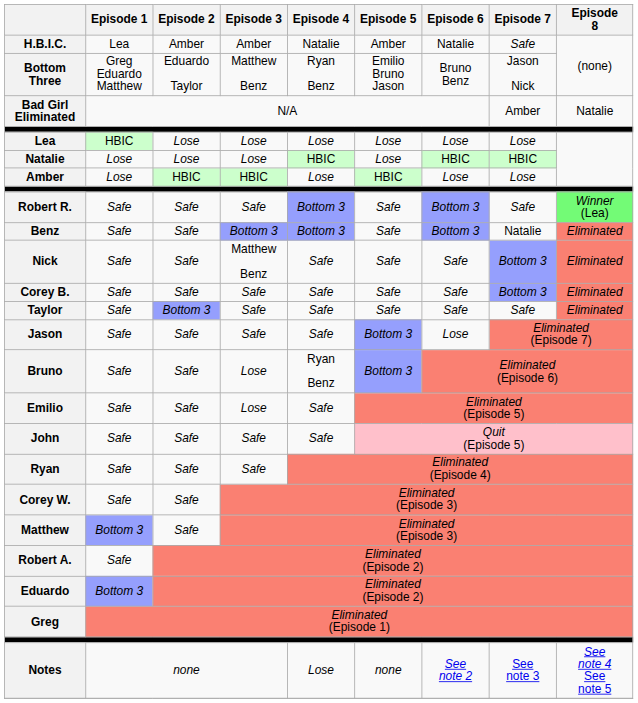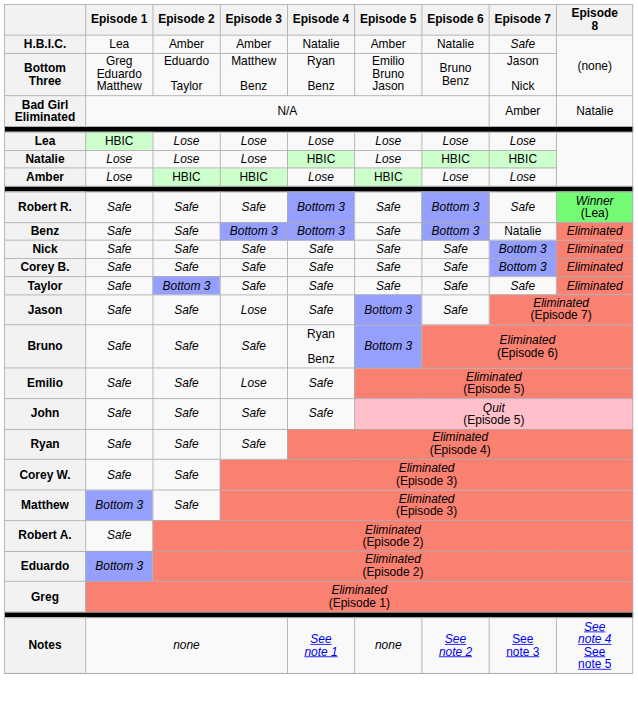 <table class="wikitable" style="text-align:center; width: 60%; font-size:90%; line-height:15px;">
 <tr>
 <th style="width:8%"></th>
 <th style="width:8%;">Episode 1</th>
 <th style="width:8%;">Episode 2</th>
 <th style="width:8%;">Episode 3</th>
 <th style="width:8%;">Episode 4</th>
 <th style="width:8%;">Episode 5</th>
 <th style="width:8%;">Episode 6</th>
 <th style="width:8%;">Episode 7</th>
 <th style="width:8%;">Episode<br>8</th>
 </tr>
 <tr>
 <th>H.B.I.C.</th>
 <td>Lea</td>
 <td>Amber</td>
 <td>Amber</td>
 <td>Natalie</td>
 <td>Amber</td>
 <td>Natalie</td>
 <td><em>Safe</em></td>
 <td rowspan="2">(none)</td>
 </tr>
 <tr>
 <th colspan="1">Bottom Three</th>
 <td>Greg<br>Eduardo<br>Matthew</td>
 <td>Eduardo<br><br>Taylor</td>
 <td>Matthew<br><br>Benz</td>
 <td>Ryan<br><br>Benz</td>
 <td>Emilio<br>Bruno<br>Jason</td>
 <td>Bruno<br>Benz<br></td>
 <td>Jason<br><br>Nick</td>
 </tr>
 <tr>
 <th>Bad Girl Eliminated</th>
 <td colspan="6">N/A</td>
 <td>Amber</td>
 <td>Natalie</td>
 </tr>
 <tr>
 <th style="background:#000;" colspan="11"></th>
 </tr>
 <tr>
 <th>Lea</th>
 <td style="background:#cfc">HBIC</td>
 <td><em>Lose</em></td>
 <td><em>Lose</em></td>
 <td><em>Lose</em></td>
 <td><em>Lose</em></td>
 <td><em>Lose</em></td>
 <td><em>Lose</em></td>
 </tr>
 <tr>
 <th>Natalie</th>
 <td><em>Lose</em></td>
 <td><em>Lose</em></td>
 <td><em>Lose</em></td>
 <td style="background:#cfc">HBIC</td>
 <td><em>Lose</em></td>
 <td style="background:#cfc">HBIC</td>
 <td style="background:#cfc">HBIC</td>
 </tr>
 <tr>
 <th>Amber</th>
 <td><em>Lose</em></td>
 <td style="background:#cfc">HBIC</td>
 <td style="background:#cfc">HBIC</td>
 <td><em>Lose</em></td>
 <td style="background:#cfc">HBIC</td>
 <td><em>Lose</em></td>
 <td><em>Lose</em></td>
 </tr>
 <tr>
 <th style="background:#000;" colspan="11"></th>
 </tr>
 <tr>
 <th>Robert R.</th>
 <td><em>Safe</em></td>
 <td><em>Safe</em></td>
 <td><em>Safe</em></td>
 <td style="background:#959FFD;"><em>Bottom 3</em></td>
 <td><em>Safe</em></td>
 <td style="background:#959FFD;"><em>Bottom 3</em></td>
 <td><em>Safe</em></td>
 <td style="background:#73fb76;"><em>Winner</em><br>(Lea)</td>
 </tr>
 <tr>
 <th>Benz</th>
 <td><em>Safe</em></td>
 <td><em>Safe</em></td>
 <td style="background:#959FFD;"><em>Bottom 3</em></td>
 <td style="background:#959FFD;"><em>Bottom 3</em></td>
 <td><em>Safe</em></td>
 <td style="background:#959FFD;"><em>Bottom 3</em></td>
 <td>Natalie</td>
 <td style="background:#FA8072; text-align:center;"><em>Eliminated<br></em></td>
 </tr>
 <tr>
 <th>Nick</th>
 <td><em>Safe</em></td>
 <td><em>Safe</em></td>
-<td>Matthew<br><br>Benz</td>
+<td><em>Safe</em></td>
 <td><em>Safe</em></td>
 <td><em>Safe</em></td>
 <td><em> Safe </em></td>
 <td style="background:#959FFD;"><em>Bottom 3</em></td>
 <td style="background:#FA8072; text-align:center;"><em>Eliminated</em><br></td>
 </tr>
 <tr>
 <th>Corey B.</th>
 <td><em>Safe</em></td>
 <td><em>Safe</em></td>
 <td><em>Safe</em></td>
 <td><em>Safe</em></td>
 <td><em>Safe</em></td>
 <td><em>Safe</em></td>
 <td style="background:#959FFD;"><em>Bottom 3</em></td>
 <td style="background:#FA8072; text-align:center;"><em>Eliminated</em><br></td>
 </tr>
 <tr>
 <th>Taylor</th>
 <td><em>Safe</em></td>
 <td style="background:#959FFD;"><em>Bottom 3</em></td>
 <td><em>Safe</em></td>
 <td><em>Safe</em></td>
 <td><em>Safe</em></td>
 <td><em>Safe</em></td>
 <td><em>Safe</em></td>
 <td style="background:#FA8072; text-align:center;"><em>Eliminated</em><br></td>
 </tr>
 <tr>
 <th>Jason</th>
 <td><em>Safe</em></td>
 <td><em>Safe</em></td>
-<td><em>Safe</em></td>
+<td><em>Lose</em></td>
 <td><em>Safe</em></td>
 <td style="background:#959FFD;"><em>Bottom 3</em></td>
-<td><em>Lose</em></td>
+<td><em>Safe</em></td>
 <td style="background:#FA8072; text-align:center;" colspan=2><em>Eliminated</em><br>(Episode 7)</td>
 </tr>
 <tr>
 <th>Bruno</th>
 <td><em>Safe</em></td>
 <td><em>Safe</em></td>
-<td><em>Lose</em></td>
+<td><em>Safe</em></td>
 <td>Ryan<br><br>Benz</td>
 <td style="background:#959FFD;"><em>Bottom 3</em></td>
 <td style="background:#FA8072; text-align:center;" colspan=3><em>Eliminated</em><br>(Episode 6)</td>
 </tr>
 <tr>
 <th>Emilio</th>
 <td><em>Safe</em></td>
 <td><em>Safe</em></td>
 <td><em>Lose</em></td>
 <td><em>Safe</em></td>
 <td style="background:#FA8072; text-align:center;" colspan=4><em>Eliminated</em><br>(Episode 5)</td>
 </tr>
 <tr>
 <th>John</th>
 <td><em>Safe</em></td>
 <td><em>Safe</em></td>
 <td><em>Safe</em></td>
 <td><em>Safe</em></td>
 <td style="background:pink; text-align:center;" colspan=4><em>Quit</em><br>(Episode 5)</td>
 </tr>
 <tr>
 <th>Ryan</th>
 <td><em>Safe</em></td>
 <td><em>Safe</em></td>
 <td><em>Safe</em></td>
 <td style="background:#FA8072; text-align:center;" colspan=5><em>Eliminated</em><br>(Episode 4)</td>
 </tr>
 <tr>
 <th>Corey W.</th>
 <td><em>Safe</em></td>
 <td><em>Safe</em></td>
 <td style="background:#FA8072; text-align:center;" colspan=6><em>Eliminated</em><br>(Episode 3)</td>
 </tr>
 <tr>
 <th>Matthew</th>
 <td style="background:#959FFD;"><em>Bottom 3</em></td>
 <td><em>Safe</em></td>
 <td style="background:#FA8072; text-align:center;" colspan=6><em>Eliminated</em><br>(Episode 3)</td>
 </tr>
 <tr>
 <th>Robert A.</th>
 <td><em>Safe</em></td>
 <td style="background:#FA8072; text-align:center;" colspan=7><em>Eliminated</em><br>(Episode 2)</td>
 </tr>
 <tr>
 <th>Eduardo</th>
 <td style="background:#959FFD;"><em>Bottom 3</em></td>
 <td style="background:#FA8072; text-align:center;" colspan=7><em>Eliminated</em><br>(Episode 2)</td>
 </tr>
 <tr>
 <th>Greg</th>
 <td style="background:#FA8072; text-align:center;" colspan=8><em>Eliminated</em><br>(Episode 1)</td>
 </tr>
 <tr>
 <th style="background:#000;" colspan="11"></th>
 </tr>
 <tr>
 <th colspan="1">Notes</th>
 <td colspan=3><em>none</em></td>
-<td><em>Lose</em></td>
+<td><em><a href='#'>See<br>note 1</a></em></td>
 <td colspan=1><em>none</em></td>
 <td><em><a href='#'>See<br>note 2</a></em></td>
 <td><a href='#'>See<br>note 3</a></td>
 <td><em><a href='#'>See<br>note 4</a></em><br><a href='#'>See<br>note 5</a></td>
 </tr>
 <tr>
 </tr>
 </table>
